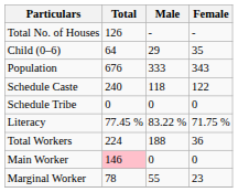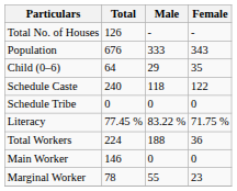 <table class="wikitable sortable">
 <tr>
 <th>Particulars</th>
 <th>Total</th>
 <th>Male</th>
 <th>Female</th>
 </tr>
 <tr>
 <td>Total No. of Houses</td>
 <td>126</td>
 <td>-</td>
 <td>-</td>
 </tr>
 <tr>
+<td>Population</td>
+<td>676</td>
+<td>333</td>
+<td>343</td>
+</tr>
+<tr>
 <td>Child (0–6)</td>
 <td>64</td>
 <td>29</td>
 <td>35</td>
-</tr>
-<tr>
-<td>Population</td>
-<td>676</td>
-<td>333</td>
-<td>343</td>
 </tr>
 <tr>
 <td>Schedule Caste</td>
 <td>240</td>
 <td>118</td>
 <td>122</td>
 </tr>
 <tr>
 <td>Schedule Tribe</td>
 <td>0</td>
 <td>0</td>
 <td>0</td>
 </tr>
 <tr>
 <td>Literacy</td>
 <td>77.45 %</td>
 <td>83.22 %</td>
 <td>71.75 %</td>
 </tr>
 <tr>
 <td>Total Workers</td>
 <td>224</td>
 <td>188</td>
 <td>36</td>
 </tr>
 <tr>
 <td>Main Worker</td>
-<td style="background: pink;">146</td>
+<td>146</td>
 <td>0</td>
 <td>0</td>
 </tr>
 <tr>
 <td>Marginal Worker</td>
 <td>78</td>
 <td>55</td>
 <td>23</td>
 </tr>
 <tr>
 </tr>
 </table>
